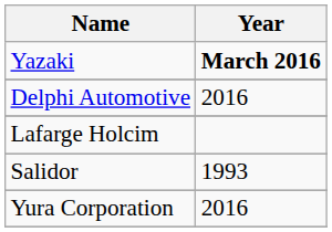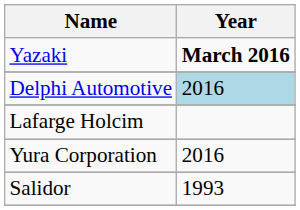 <table class="wikitable">
 <tr>
 <th>Name</th>
 <th>Year</th>
 </tr>
 <tr>
 <td><a href='#'>Yazaki</a></td>
 <td><strong>March 2016</strong></td>
 </tr>
 <tr>
 </tr>
 <tr>
 <td><a href='#'>Delphi Automotive</a></td>
-<td>2016</td>
+<td style="background: lightblue;">2016</td>
 </tr>
 <tr>
 </tr>
 <tr>
 <td>Lafarge Holcim</td>
 <td></td>
 </tr>
 <tr>
 </tr>
 <tr>
+<td>Yura Corporation</td>
+<td>2016</td>
+</tr>
+<tr>
+</tr>
+<tr>
 <td>Salidor</td>
 <td>1993</td>
 </tr>
 <tr>
 </tr>
-<tr>
-<td>Yura Corporation</td>
-<td>2016</td>
-</tr>
-<tr>
-</tr>
 </table>
